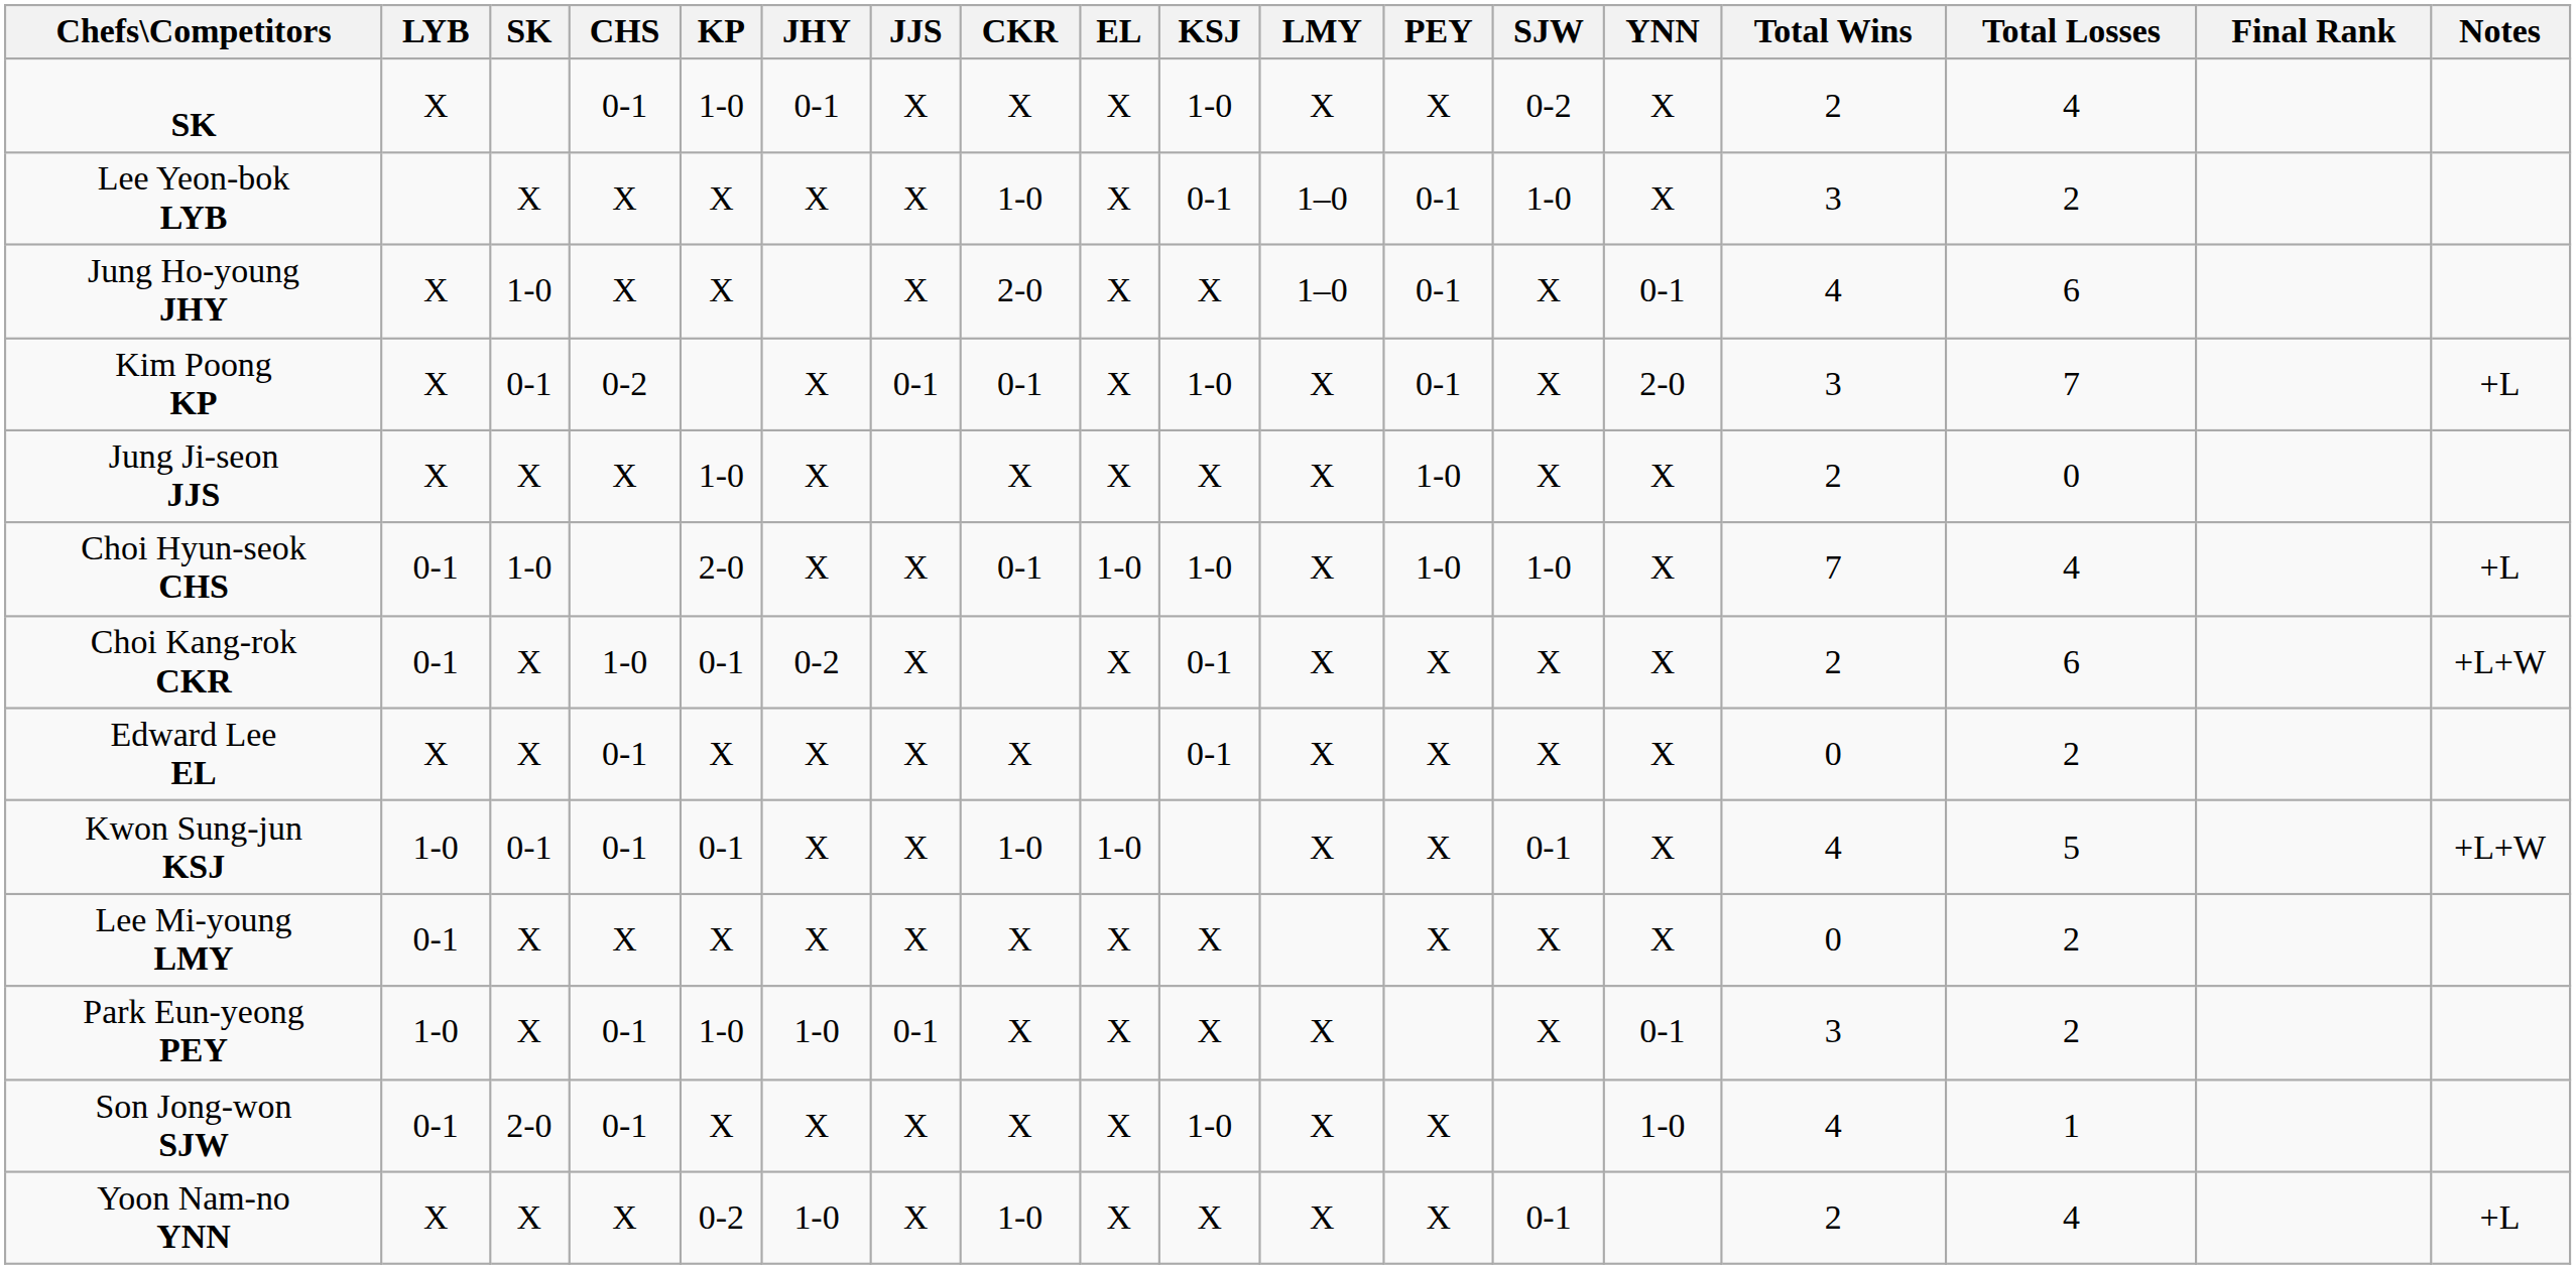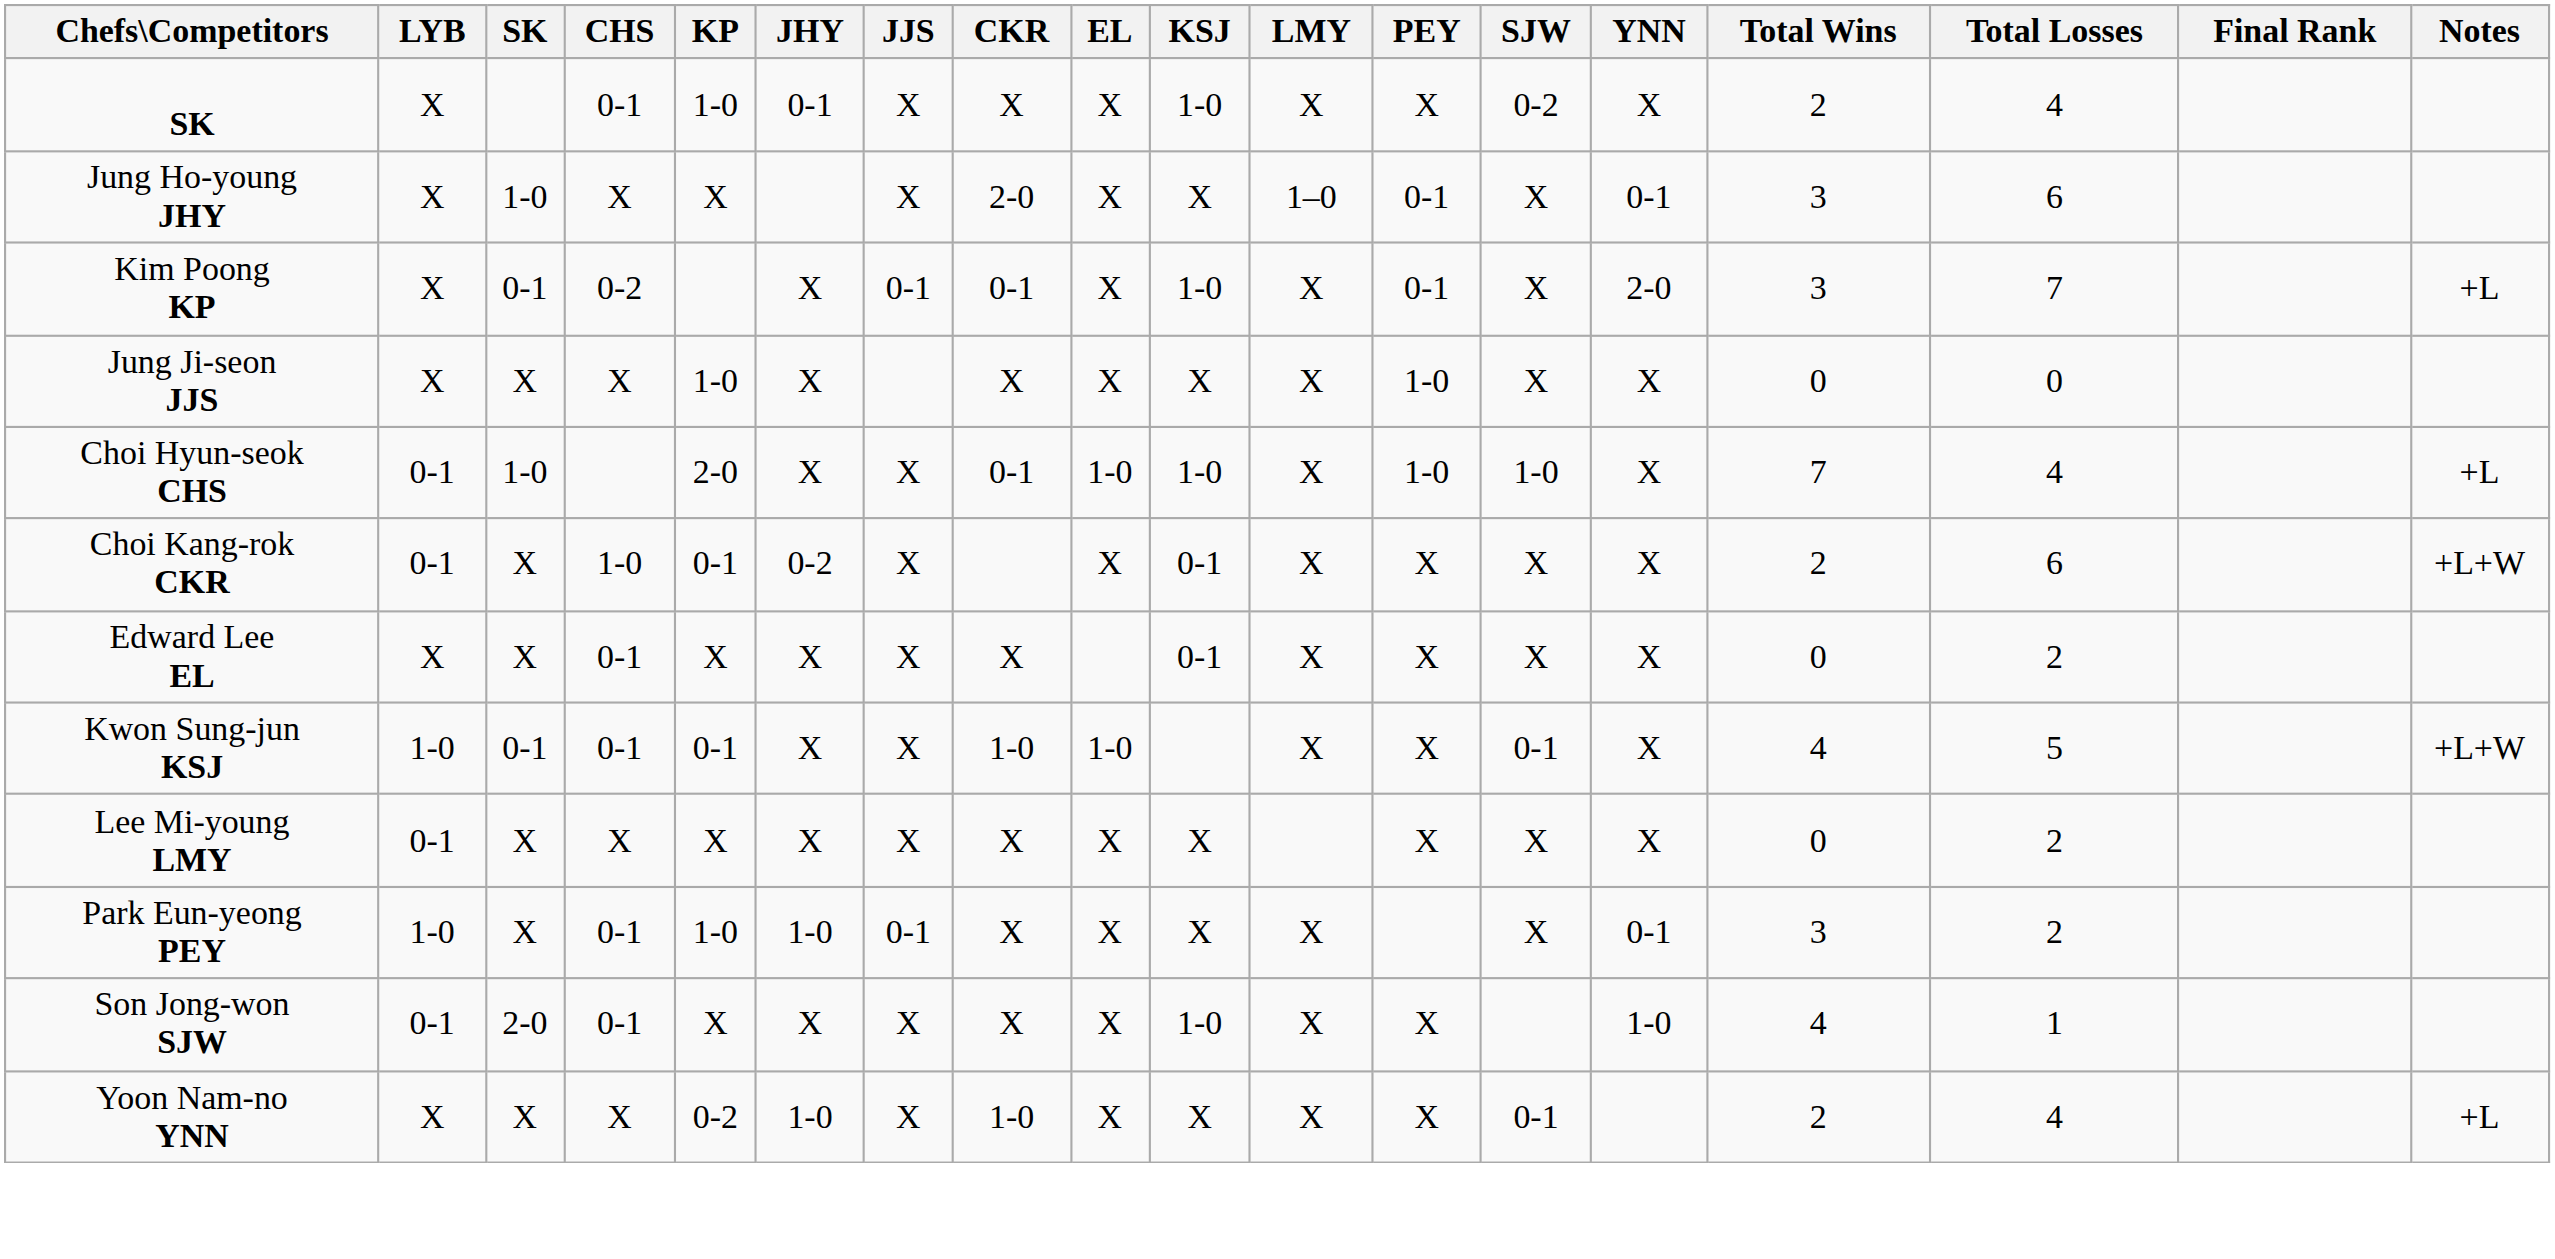 <table class="wikitable sortable" style="text-align:center; width:95%;">
 <tr>
 <th>Chefs\Competitors</th>
 <th>LYB</th>
 <th>SK</th>
 <th>CHS</th>
 <th>KP</th>
 <th>JHY</th>
 <th>JJS</th>
 <th>CKR</th>
 <th>EL</th>
 <th>KSJ</th>
 <th>LMY</th>
 <th>PEY</th>
 <th>SJW</th>
 <th>YNN</th>
 <th>Total Wins</th>
 <th>Total Losses</th>
 <th>Final Rank</th>
 <th class="unsortable">Notes</th>
 </tr>
 <tr>
 <td><br><strong>SK</strong></td>
 <td>X</td>
 <td></td>
 <td>0-1</td>
 <td>1-0</td>
 <td>0-1</td>
 <td>X</td>
 <td>X</td>
 <td>X</td>
 <td>1-0</td>
 <td>X</td>
 <td>X</td>
 <td>0-2</td>
 <td>X</td>
 <td>2 </td>
 <td>4</td>
 <td></td>
 <td></td>
 </tr>
 <tr>
-<td>Lee Yeon-bok<br><strong>LYB</strong></td>
-<td></td>
-<td>X</td>
-<td>X</td>
-<td>X</td>
-<td>X</td>
-<td>X</td>
-<td>1-0</td>
-<td>X</td>
-<td>0-1</td>
-<td>1–0</td>
-<td>0-1</td>
-<td>1-0</td>
-<td>X</td>
-<td>3 </td>
-<td>2</td>
-<td></td>
-<td></td>
-</tr>
-<tr>
 <td>Jung Ho-young<br><strong>JHY</strong></td>
 <td>X</td>
 <td>1-0</td>
 <td>X</td>
 <td>X</td>
 <td></td>
 <td>X</td>
 <td>2-0</td>
 <td>X</td>
 <td>X</td>
 <td>1–0</td>
 <td>0-1</td>
 <td>X</td>
 <td>0-1</td>
-<td>4 </td>
+<td>3 </td>
 <td>6</td>
 <td></td>
 <td></td>
 </tr>
 <tr>
 <td>Kim Poong<br><strong>KP</strong></td>
 <td>X</td>
 <td>0-1</td>
 <td>0-2</td>
 <td></td>
 <td>X</td>
 <td>0-1</td>
 <td>0-1</td>
 <td>X</td>
 <td>1-0</td>
 <td>X</td>
 <td>0-1</td>
 <td>X</td>
 <td>2-0</td>
 <td>3 </td>
 <td>7</td>
 <td></td>
 <td>+L</td>
 </tr>
 <tr>
 <td>Jung Ji-seon<br><strong>JJS</strong></td>
 <td>X</td>
 <td>X</td>
 <td>X</td>
 <td>1-0</td>
 <td>X</td>
 <td></td>
 <td>X</td>
 <td>X</td>
 <td>X</td>
 <td>X</td>
 <td>1-0</td>
 <td>X</td>
 <td>X</td>
-<td>2 </td>
+<td>0 </td>
 <td>0</td>
 <td></td>
 <td></td>
 </tr>
 <tr>
 <td>Choi Hyun-seok<br><strong>CHS</strong></td>
 <td>0-1</td>
 <td>1-0</td>
 <td></td>
 <td>2-0</td>
 <td>X</td>
 <td>X</td>
 <td>0-1</td>
 <td>1-0</td>
 <td>1-0</td>
 <td>X</td>
 <td>1-0</td>
 <td>1-0</td>
 <td>X</td>
 <td>7 </td>
 <td>4</td>
 <td></td>
 <td>+L</td>
 </tr>
 <tr>
 <td>Choi Kang-rok<br><strong>CKR</strong></td>
 <td>0-1</td>
 <td>X</td>
 <td>1-0</td>
 <td>0-1</td>
 <td>0-2</td>
 <td>X</td>
 <td></td>
 <td>X</td>
 <td>0-1</td>
 <td>X</td>
 <td>X</td>
 <td>X</td>
 <td>X</td>
 <td>2 </td>
 <td>6</td>
 <td></td>
 <td>+L+W</td>
 </tr>
 <tr>
 <td>Edward Lee<br><strong>EL</strong></td>
 <td>X</td>
 <td>X</td>
 <td>0-1</td>
 <td>X</td>
 <td>X</td>
 <td>X</td>
 <td>X</td>
 <td></td>
 <td>0-1</td>
 <td>X</td>
 <td>X</td>
 <td>X</td>
 <td>X</td>
 <td>0 </td>
 <td>2</td>
 <td></td>
 <td></td>
 </tr>
 <tr>
 <td>Kwon Sung-jun<br><strong>KSJ</strong></td>
 <td>1-0</td>
 <td>0-1</td>
 <td>0-1</td>
 <td>0-1</td>
 <td>X</td>
 <td>X</td>
 <td>1-0</td>
 <td>1-0</td>
 <td></td>
 <td>X</td>
 <td>X</td>
 <td>0-1</td>
 <td>X</td>
 <td>4 </td>
 <td>5</td>
 <td></td>
 <td>+L+W</td>
 </tr>
 <tr>
 <td>Lee Mi-young<br><strong>LMY</strong></td>
 <td>0-1</td>
 <td>X</td>
 <td>X</td>
 <td>X</td>
 <td>X</td>
 <td>X</td>
 <td>X</td>
 <td>X</td>
 <td>X</td>
 <td></td>
 <td>X</td>
 <td>X</td>
 <td>X</td>
 <td>0 </td>
 <td>2</td>
 <td></td>
 <td></td>
 </tr>
 <tr>
 <td>Park Eun-yeong<br><strong>PEY</strong></td>
 <td>1-0</td>
 <td>X</td>
 <td>0-1</td>
 <td>1-0</td>
 <td>1-0</td>
 <td>0-1</td>
 <td>X</td>
 <td>X</td>
 <td>X</td>
 <td>X</td>
 <td></td>
 <td>X</td>
 <td>0-1</td>
 <td>3 </td>
 <td>2</td>
 <td></td>
 <td></td>
 </tr>
 <tr>
 <td>Son Jong-won<br><strong>SJW</strong></td>
 <td>0-1</td>
 <td>2-0</td>
 <td>0-1</td>
 <td>X</td>
 <td>X</td>
 <td>X</td>
 <td>X</td>
 <td>X</td>
 <td>1-0</td>
 <td>X</td>
 <td>X</td>
 <td></td>
 <td>1-0</td>
 <td>4 </td>
 <td>1</td>
 <td></td>
 <td></td>
 </tr>
 <tr>
 <td>Yoon Nam-no<br><strong>YNN</strong></td>
 <td>X</td>
 <td>X</td>
 <td>X</td>
 <td>0-2</td>
 <td>1-0</td>
 <td>X</td>
 <td>1-0</td>
 <td>X</td>
 <td>X</td>
 <td>X</td>
 <td>X</td>
 <td>0-1</td>
 <td></td>
 <td>2 </td>
 <td>4</td>
 <td></td>
 <td>+L</td>
 </tr>
 </table>
